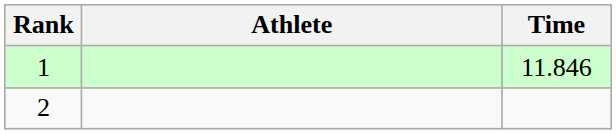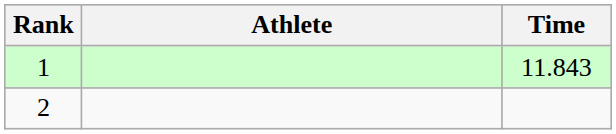 <table class=wikitable style="text-align:center">
 <tr>
 <th width=40>Rank</th>
 <th width=250>Athlete</th>
 <th width=60>Time</th>
 </tr>
 <tr bgcolor="ccffcc">
 <td>1</td>
 <td align=left></td>
-<td>11.846</td>
+<td>11.843</td>
 </tr>
 <tr>
 <td>2</td>
 <td align=left></td>
 <td></td>
 </tr>
 </table>
